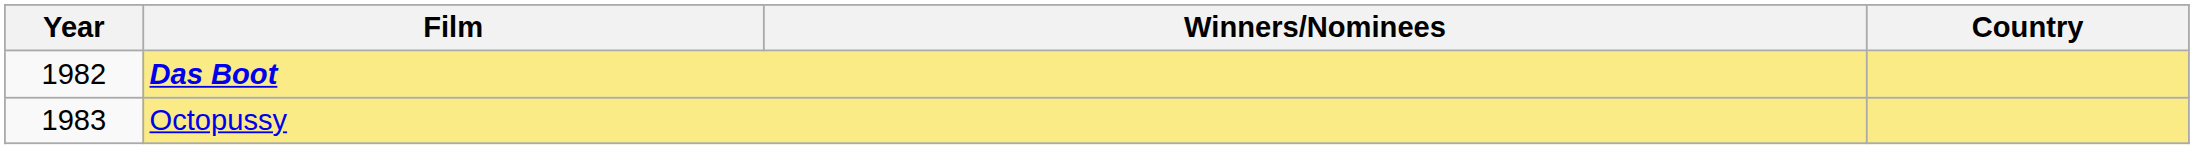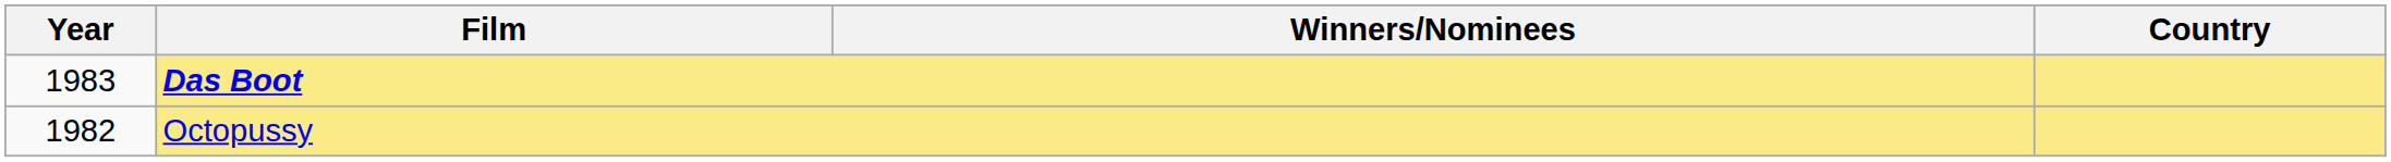 <table class="wikitable" width="95%" cellpadding="5">
 <tr>
 <th width="6%">Year</th>
 <th width="27%">Film</th>
 <th width="48%">Winners/Nominees</th>
 <th width="14%">Country</th>
 </tr>
 <tr>
-<td rowspan=1 style="text-align:center">1982</td>
+<td rowspan=1 style="text-align:center">1983</td>
 <td colspan="2" style="background:#FAEB86;"><strong><em><a href='#'>Das Boot</a><em> <strong></td>
 <td style="background:#FAEB86;"></strong><strong></td>
 </tr>
 <tr>
-<td rowspan=1 style="text-align:center">1983</td>
+<td rowspan=1 style="text-align:center">1982</td>
 <td colspan="2"style="background:#FAEB86;"></em></strong><a href='#'>Octopussy</a><strong><em></td>
 <td style="background:#FAEB86;"></strong><strong></td>
 </tr>
 </table>
